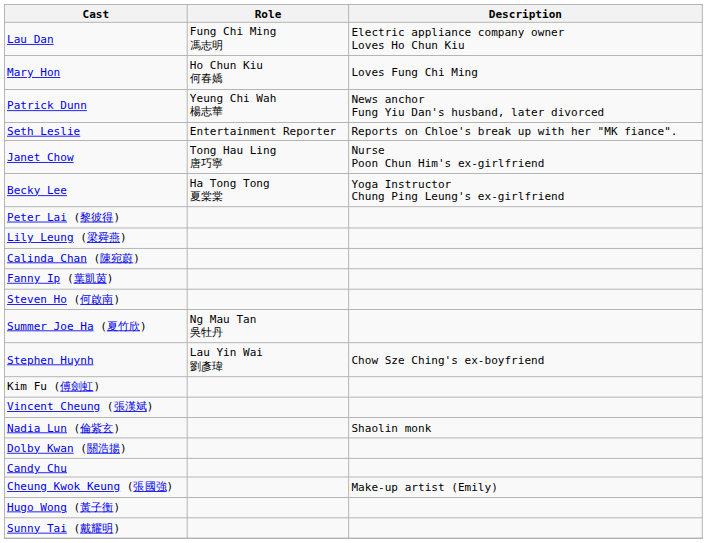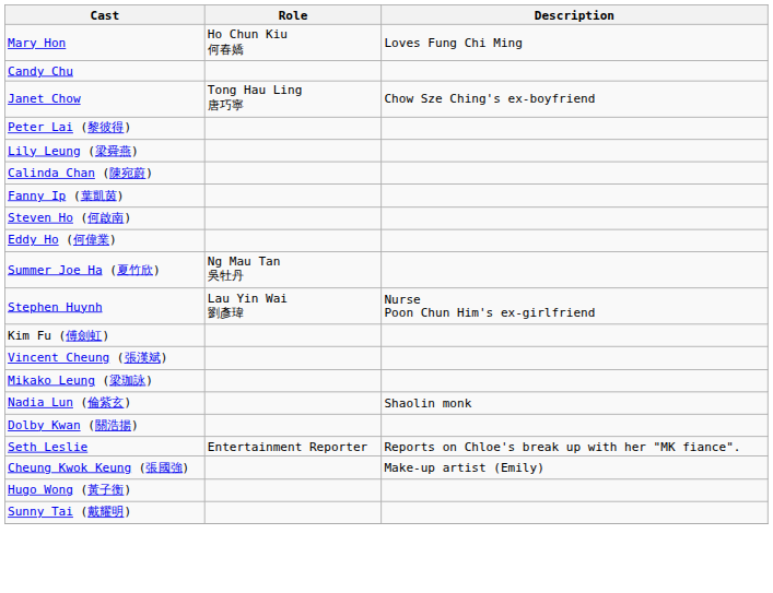 <table class="wikitable" width="65%">
 <tr>
 <th>Cast</th>
 <th>Role</th>
 <th>Description</th>
 </tr>
 <tr>
-<td><a href='#'>Lau Dan</a></td>
-<td>Fung Chi Ming<br>馮志明</td>
-<td>Electric appliance company owner<br>Loves Ho Chun Kiu</td>
-</tr>
-<tr>
 <td><a href='#'>Mary Hon</a></td>
 <td>Ho Chun Kiu<br>何春嬌</td>
 <td>Loves Fung Chi Ming</td>
 </tr>
 <tr>
-<td><a href='#'>Patrick Dunn</a></td>
-<td>Yeung Chi Wah<br>楊志華</td>
-<td>News anchor<br>Fung Yiu Dan's husband, later divorced</td>
-</tr>
-<tr>
-<td><a href='#'>Seth Leslie</a></td>
-<td>Entertainment Reporter</td>
-<td>Reports on Chloe's break up with her "MK fiance".</td>
+<td><a href='#'>Candy Chu</a></td>
+<td></td>
+<td></td>
 </tr>
 <tr>
 <td><a href='#'>Janet Chow</a></td>
 <td>Tong Hau Ling<br>唐巧寧</td>
-<td>Nurse<br>Poon Chun Him's ex-girlfriend</td>
-</tr>
-<tr>
-<td><a href='#'>Becky Lee</a></td>
-<td>Ha Tong Tong<br>夏棠棠</td>
-<td>Yoga Instructor<br>Chung Ping Leung's ex-girlfriend</td>
+<td>Chow Sze Ching's ex-boyfriend</td>
 </tr>
 <tr>
 <td><a href='#'>Peter Lai</a> (<a href='#'>黎彼得</a>)</td>
 <td></td>
 <td></td>
 </tr>
 <tr>
 <td><a href='#'>Lily Leung</a> (<a href='#'>梁舜燕</a>)</td>
 <td></td>
 <td></td>
 </tr>
 <tr>
 <td><a href='#'>Calinda Chan</a> (<a href='#'>陳宛蔚</a>)</td>
 <td></td>
 <td></td>
 </tr>
 <tr>
 <td><a href='#'>Fanny Ip</a> (<a href='#'>葉凱茵</a>)</td>
 <td></td>
 <td></td>
 </tr>
 <tr>
 <td><a href='#'>Steven Ho</a> (<a href='#'>何啟南</a>)</td>
 <td></td>
 <td></td>
 </tr>
 <tr>
+<td><a href='#'>Eddy Ho</a> (<a href='#'>何偉業</a>)</td>
+<td></td>
+<td></td>
+</tr>
+<tr>
 <td><a href='#'>Summer Joe Ha</a> (<a href='#'>夏竹欣</a>)</td>
 <td>Ng Mau Tan<br>吳牡丹</td>
 <td></td>
 </tr>
 <tr>
 <td><a href='#'>Stephen Huynh</a></td>
 <td>Lau Yin Wai<br>劉彥瑋</td>
-<td>Chow Sze Ching's ex-boyfriend</td>
+<td>Nurse<br>Poon Chun Him's ex-girlfriend</td>
 </tr>
 <tr>
 <td>Kim Fu (<a href='#'>傅劍虹</a>)</td>
 <td></td>
 <td></td>
 </tr>
 <tr>
 <td><a href='#'>Vincent Cheung</a> (<a href='#'>張漢斌</a>)</td>
+<td></td>
+<td></td>
+</tr>
+<tr>
+<td><a href='#'>Mikako Leung</a> (<a href='#'>梁珈詠</a>)</td>
 <td></td>
 <td></td>
 </tr>
 <tr>
 <td><a href='#'>Nadia Lun</a> (<a href='#'>倫紫玄</a>)</td>
 <td></td>
 <td>Shaolin monk</td>
 </tr>
 <tr>
 <td><a href='#'>Dolby Kwan</a> (<a href='#'>關浩揚</a>)</td>
 <td></td>
 <td></td>
 </tr>
 <tr>
-<td><a href='#'>Candy Chu</a></td>
-<td></td>
-<td></td>
+<td><a href='#'>Seth Leslie</a></td>
+<td>Entertainment Reporter</td>
+<td>Reports on Chloe's break up with her "MK fiance".</td>
 </tr>
 <tr>
 <td><a href='#'>Cheung Kwok Keung</a> (<a href='#'>張國強</a>)</td>
 <td></td>
 <td>Make-up artist (Emily)</td>
 </tr>
 <tr>
 <td><a href='#'>Hugo Wong</a> (<a href='#'>黃子衡</a>)</td>
 <td></td>
 <td></td>
 </tr>
 <tr>
 <td><a href='#'>Sunny Tai</a> (<a href='#'>戴耀明</a>)</td>
 <td></td>
 <td></td>
 </tr>
 <tr>
 </tr>
 </table>
